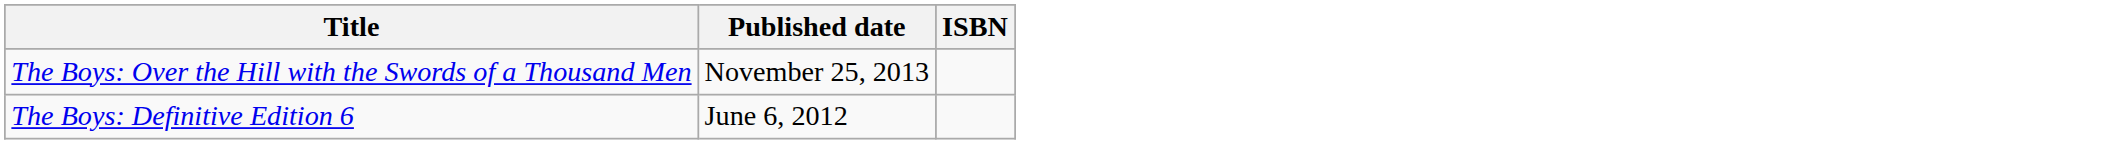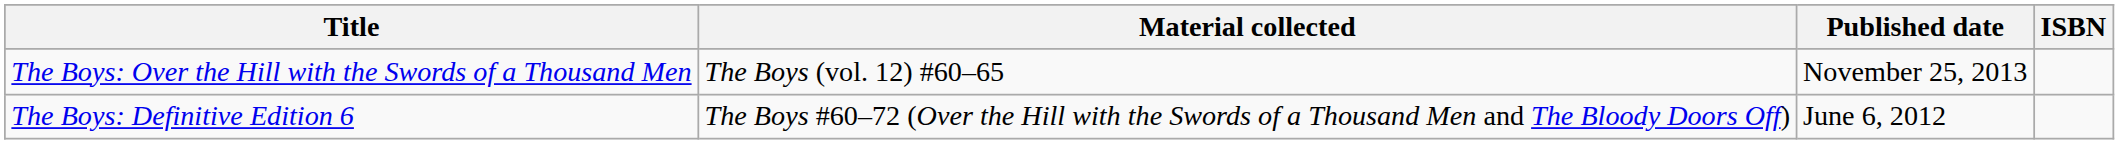 <table class="wikitable">
 <tr>
 <th>Title</th>
+<th>Material collected</th>
 <th>Published date</th>
 <th>ISBN</th>
 </tr>
 <tr>
 <td><a href='#'><em>The Boys: Over the Hill with the Swords of a Thousand Men</em></a></td>
+<td><em>The Boys</em> (vol. 12) #60–65</td>
 <td>November 25, 2013</td>
 <td></td>
 </tr>
 <tr 1->
 <td><a href='#'><em>The Boys: Definitive Edition 6</em></a></td>
+<td><em>The Boys</em> #60–72 (<em>Over the Hill with the Swords of a Thousand Men</em> and <em><a href='#'>The Bloody Doors Off</a></em>)</td>
 <td>June 6, 2012</td>
 <td></td>
 </tr>
 </table>
